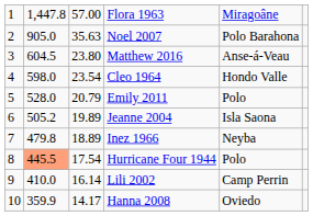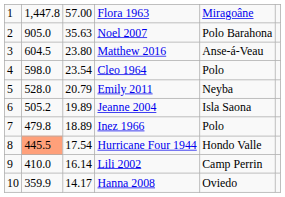 <table class="wikitable" align="center" style "float:right; clear:right">
 <tr>
 <td>1</td>
 <td>1,447.8</td>
 <td>57.00</td>
 <td><a href='#'>Flora 1963</a></td>
 <td><a href='#'>Miragoâne</a></td>
 <td></td>
 </tr>
 <tr>
 <td>2</td>
 <td>905.0</td>
 <td>35.63</td>
 <td><a href='#'>Noel 2007</a></td>
 <td>Polo Barahona</td>
 <td></td>
 </tr>
 <tr>
 <td>3</td>
 <td>604.5</td>
 <td>23.80</td>
 <td><a href='#'>Matthew 2016</a></td>
 <td>Anse-á-Veau</td>
 <td></td>
 </tr>
 <tr>
 <td>4</td>
 <td>598.0</td>
 <td>23.54</td>
 <td><a href='#'>Cleo 1964</a></td>
-<td>Hondo Valle</td>
+<td>Polo</td>
 <td></td>
 </tr>
 <tr>
 <td>5</td>
 <td>528.0</td>
 <td>20.79</td>
 <td><a href='#'>Emily 2011</a></td>
-<td>Polo</td>
+<td>Neyba</td>
 <td></td>
 </tr>
 <tr>
 <td>6</td>
 <td>505.2</td>
 <td>19.89</td>
 <td><a href='#'>Jeanne 2004</a></td>
 <td>Isla Saona</td>
 <td></td>
 </tr>
 <tr>
 <td>7</td>
 <td>479.8</td>
 <td>18.89</td>
 <td><a href='#'>Inez 1966</a></td>
-<td>Neyba</td>
+<td>Polo</td>
 <td></td>
 </tr>
 <tr>
 <td>8</td>
 <td style="background: lightsalmon;">445.5</td>
 <td>17.54</td>
 <td><a href='#'>Hurricane Four 1944</a></td>
-<td>Polo</td>
+<td>Hondo Valle</td>
 <td></td>
 </tr>
 <tr>
 <td>9</td>
 <td>410.0</td>
 <td>16.14</td>
 <td><a href='#'>Lili 2002</a></td>
 <td>Camp Perrin</td>
 <td></td>
 </tr>
 <tr>
 <td>10</td>
 <td>359.9</td>
 <td>14.17</td>
 <td><a href='#'>Hanna 2008</a></td>
 <td>Oviedo</td>
 <td></td>
 </tr>
 </table>
